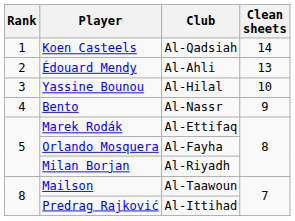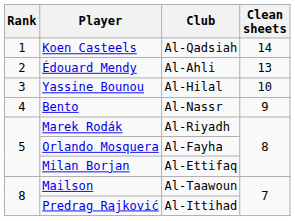 <table class="wikitable" style="text-align:center">
 <tr>
 <th>Rank</th>
 <th>Player</th>
 <th>Club</th>
 <th>Clean<br>sheets</th>
 </tr>
 <tr>
 <td>1</td>
 <td align="left"> <a href='#'>Koen Casteels</a></td>
 <td align="left">Al-Qadsiah</td>
 <td>14</td>
 </tr>
 <tr>
 <td>2</td>
 <td align="left"> <a href='#'>Édouard Mendy</a></td>
 <td align="left">Al-Ahli</td>
 <td>13</td>
 </tr>
 <tr>
 <td>3</td>
 <td align="left"> <a href='#'>Yassine Bounou</a></td>
 <td align="left">Al-Hilal</td>
 <td>10</td>
 </tr>
 <tr>
 <td>4</td>
 <td align="left"> <a href='#'>Bento</a></td>
 <td align="left">Al-Nassr</td>
 <td>9</td>
 </tr>
 <tr>
 <td rowspan="3">5</td>
 <td align="left"> <a href='#'>Marek Rodák</a></td>
-<td align="left">Al-Ettifaq</td>
+<td align="left">Al-Riyadh</td>
 <td rowspan="3">8</td>
 </tr>
 <tr>
 <td align="left"> <a href='#'>Orlando Mosquera</a></td>
 <td align="left">Al-Fayha</td>
 </tr>
 <tr>
 <td align="left"> <a href='#'>Milan Borjan</a></td>
-<td align="left">Al-Riyadh</td>
+<td align="left">Al-Ettifaq</td>
 </tr>
 <tr>
 <td rowspan="2">8</td>
 <td align="left"> <a href='#'>Mailson</a></td>
 <td align="left">Al-Taawoun</td>
 <td rowspan="2">7</td>
 </tr>
 <tr>
 <td align="left"> <a href='#'>Predrag Rajković</a></td>
 <td align="left">Al-Ittihad</td>
 </tr>
 </table>
